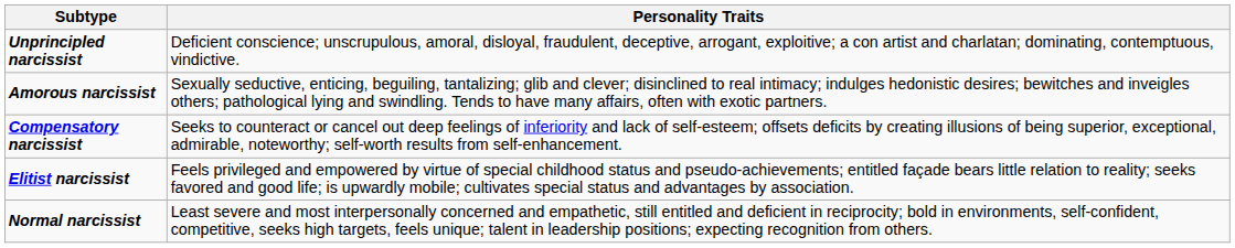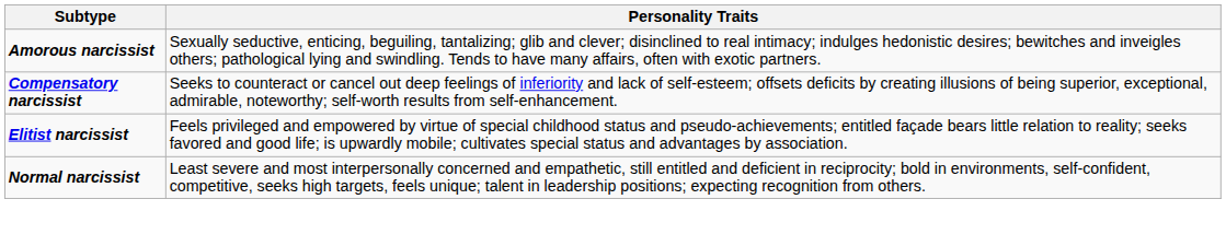 <table class="wikitable">
 <tr>
 <th>Subtype</th>
 <th>Personality Traits</th>
-</tr>
-<tr>
-<td><strong><em>Unprincipled narcissist</em></strong></td>
-<td>Deficient conscience; unscrupulous, amoral, disloyal, fraudulent, deceptive, arrogant, exploitive; a con artist and charlatan; dominating, contemptuous, vindictive.</td>
 </tr>
 <tr>
 <td><strong><em>Amorous narcissist</em></strong></td>
 <td>Sexually seductive, enticing, beguiling, tantalizing; glib and clever; disinclined to real intimacy; indulges hedonistic desires; bewitches and inveigles others; pathological lying and swindling. Tends to have many affairs, often with exotic partners.</td>
 </tr>
 <tr>
 <td><strong><em><a href='#'>Compensatory</a> narcissist</em></strong></td>
 <td>Seeks to counteract or cancel out deep feelings of <a href='#'>inferiority</a> and lack of self-esteem; offsets deficits by creating illusions of being superior, exceptional, admirable, noteworthy; self-worth results from self-enhancement.</td>
 </tr>
 <tr>
 <td><strong><em><a href='#'>Elitist</a> narcissist</em></strong></td>
 <td>Feels privileged and empowered by virtue of special childhood status and pseudo-achievements; entitled façade bears little relation to reality; seeks favored and good life; is upwardly mobile; cultivates special status and advantages by association.</td>
 </tr>
 <tr>
 <td><strong><em>Normal narcissist</em></strong></td>
 <td>Least severe and most interpersonally concerned and empathetic, still entitled and deficient in reciprocity; bold in environments, self-confident, competitive, seeks high targets, feels unique; talent in leadership positions; expecting recognition from others.</td>
 </tr>
 </table>
